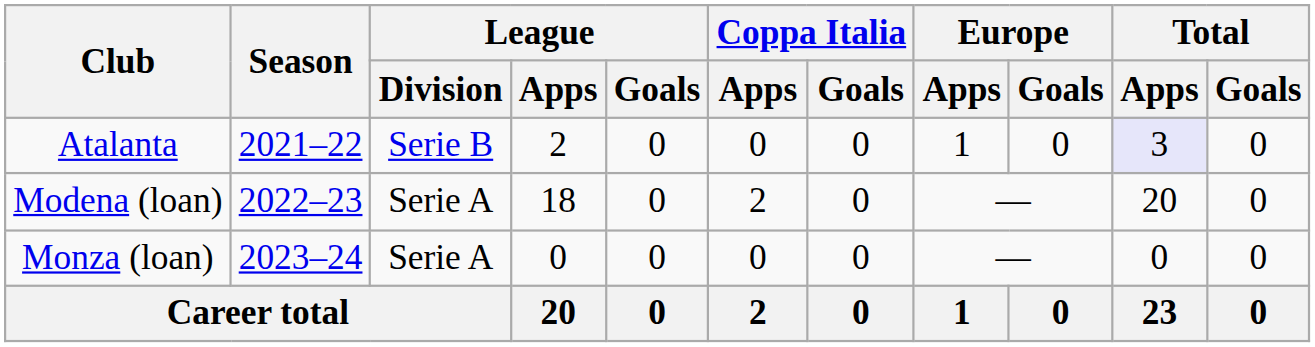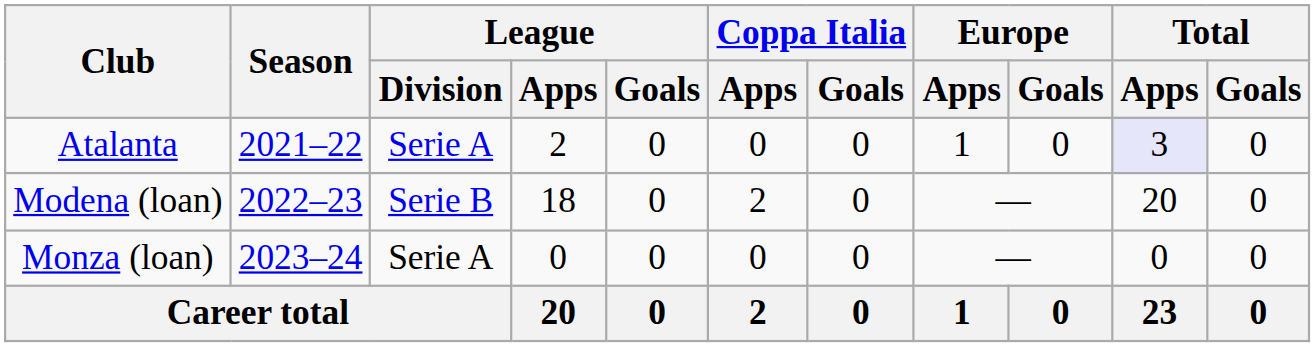 <table class="wikitable" style="text-align:center">
 <tr>
 <th rowspan="2">Club</th>
 <th rowspan="2">Season</th>
 <th colspan="3">League</th>
 <th colspan="2"><a href='#'>Coppa Italia</a></th>
 <th colspan="2">Europe</th>
 <th colspan="2">Total</th>
 </tr>
 <tr>
 <th>Division</th>
 <th>Apps</th>
 <th>Goals</th>
 <th>Apps</th>
 <th>Goals</th>
 <th>Apps</th>
 <th>Goals</th>
 <th>Apps</th>
 <th>Goals</th>
 </tr>
 <tr>
 <td><a href='#'>Atalanta</a></td>
 <td><a href='#'>2021–22</a></td>
-<td><a href='#'>Serie B</a></td>
+<td><a href='#'>Serie A</a></td>
 <td>2</td>
 <td>0</td>
 <td>0</td>
 <td>0</td>
 <td>1</td>
 <td>0</td>
 <td style="background: lavender;">3</td>
 <td>0</td>
 </tr>
 <tr>
 <td><a href='#'>Modena</a> (loan)</td>
 <td><a href='#'>2022–23</a></td>
-<td>Serie A</td>
+<td><a href='#'>Serie B</a></td>
 <td>18</td>
 <td>0</td>
 <td>2</td>
 <td>0</td>
 <td colspan="2">—</td>
 <td>20</td>
 <td>0</td>
 </tr>
 <tr>
 <td><a href='#'>Monza</a> (loan)</td>
 <td><a href='#'>2023–24</a></td>
 <td>Serie A</td>
 <td>0</td>
 <td>0</td>
 <td>0</td>
 <td>0</td>
 <td colspan="2">—</td>
 <td>0</td>
 <td>0</td>
 </tr>
 <tr>
 <th colspan="3">Career total</th>
 <th>20</th>
 <th>0</th>
 <th>2</th>
 <th>0</th>
 <th>1</th>
 <th>0</th>
 <th>23</th>
 <th>0</th>
 </tr>
 </table>
